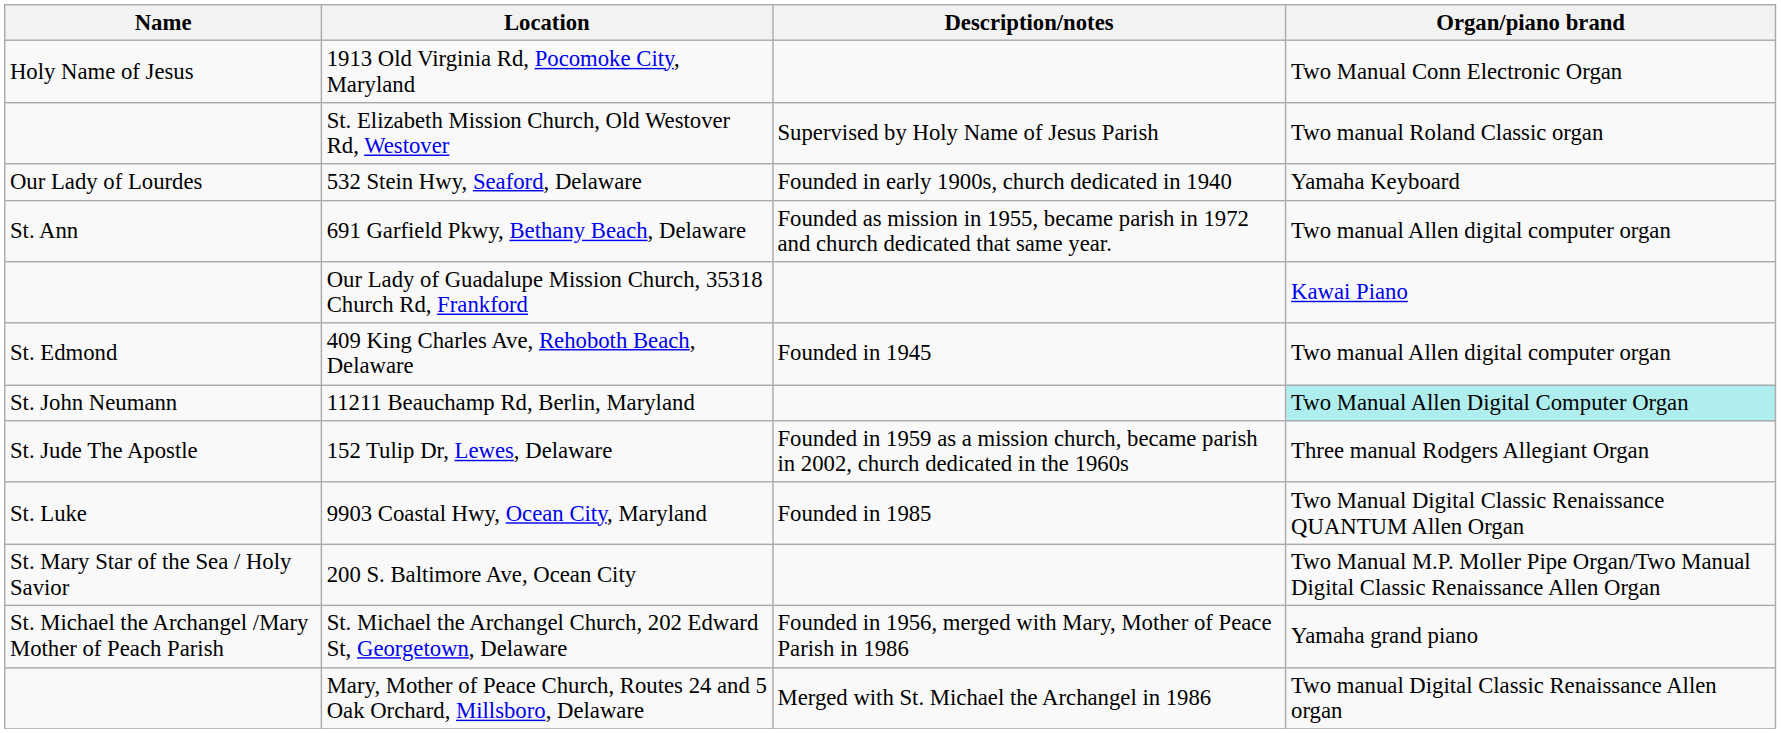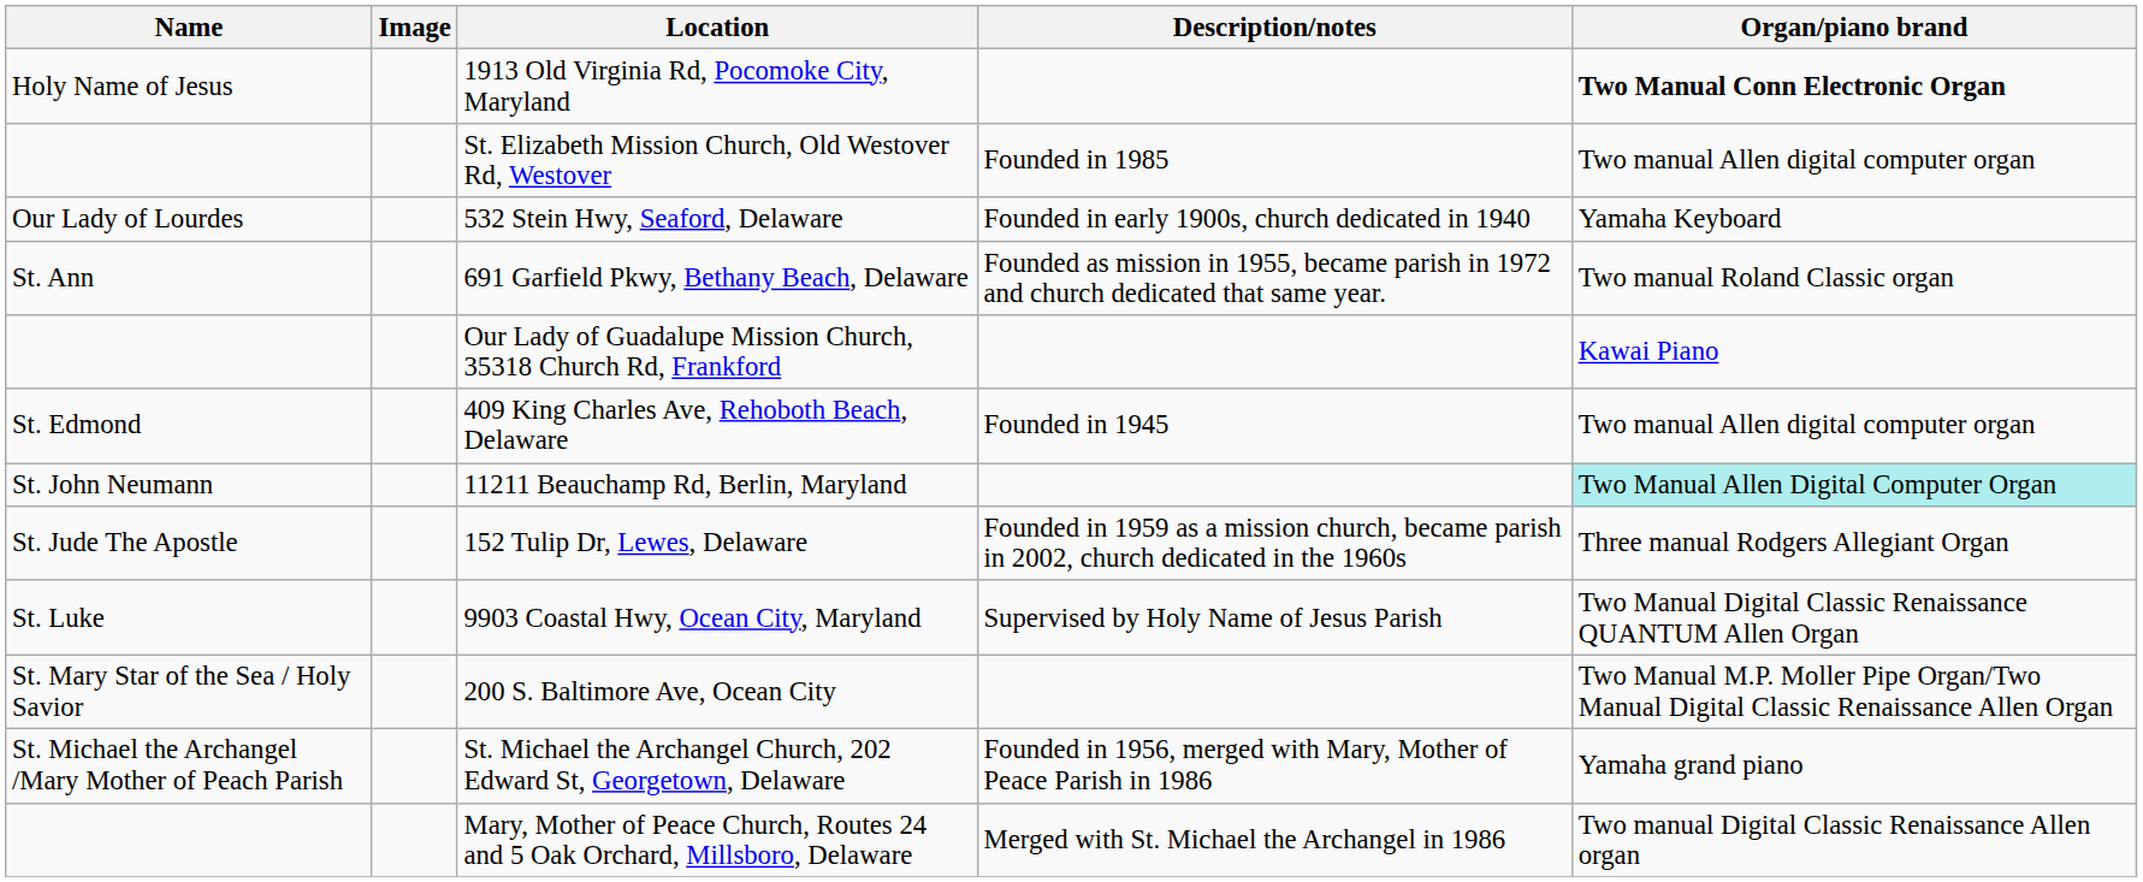 <table class="wikitable sortable">
 <tr>
 <th><strong>Name</strong></th>
+<th><strong>Image</strong></th>
 <th><strong>Location</strong></th>
 <th><strong>Description/notes</strong></th>
 <th><strong>Organ/piano brand</strong></th>
 </tr>
 <tr>
 <td>Holy Name of Jesus</td>
+<td></td>
 <td>1913 Old Virginia Rd, <a href='#'>Pocomoke City</a>, Maryland</td>
 <td></td>
-<td>Two Manual Conn Electronic Organ</td>
+<td><strong>Two Manual Conn Electronic Organ</strong></td>
 </tr>
 <tr>
 <td></td>
+<td></td>
 <td>St. Elizabeth Mission Church, Old Westover Rd, <a href='#'>Westover</a></td>
-<td>Supervised by Holy Name of Jesus Parish</td>
-<td>Two manual Roland Classic organ</td>
+<td>Founded in 1985</td>
+<td>Two manual Allen digital computer organ</td>
 </tr>
 <tr>
 <td>Our Lady of Lourdes</td>
+<td></td>
 <td>532 Stein Hwy, <a href='#'>Seaford</a>, Delaware</td>
 <td>Founded in early 1900s, church dedicated in 1940</td>
 <td>Yamaha Keyboard</td>
 </tr>
 <tr>
 <td>St. Ann</td>
+<td></td>
 <td>691 Garfield Pkwy, <a href='#'>Bethany Beach</a>, Delaware</td>
 <td>Founded as mission in 1955, became parish in 1972 and church dedicated that same year.</td>
-<td>Two manual Allen digital computer organ</td>
+<td>Two manual Roland Classic organ</td>
 </tr>
 <tr>
+<td></td>
 <td></td>
 <td>Our Lady of Guadalupe Mission Church, 35318 Church Rd, <a href='#'>Frankford</a></td>
 <td></td>
 <td><a href='#'>Kawai Piano</a></td>
 </tr>
 <tr>
 <td>St. Edmond</td>
+<td></td>
 <td>409 King Charles Ave, <a href='#'>Rehoboth Beach</a>, Delaware</td>
 <td>Founded in 1945</td>
 <td>Two manual Allen digital computer organ</td>
 </tr>
 <tr>
 <td>St. John Neumann</td>
+<td></td>
 <td>11211 Beauchamp Rd, Berlin, Maryland</td>
 <td></td>
 <td style="background: paleturquoise;">Two Manual Allen Digital Computer Organ</td>
 </tr>
 <tr>
 <td>St. Jude The Apostle</td>
+<td></td>
 <td>152 Tulip Dr, <a href='#'>Lewes</a>, Delaware</td>
 <td>Founded in 1959 as a mission church, became parish in 2002, church dedicated in the 1960s</td>
 <td>Three manual Rodgers Allegiant Organ</td>
 </tr>
 <tr>
 <td>St. Luke</td>
+<td></td>
 <td>9903 Coastal Hwy, <a href='#'>Ocean City</a>, Maryland</td>
-<td>Founded in 1985</td>
+<td>Supervised by Holy Name of Jesus Parish</td>
 <td>Two Manual Digital Classic Renaissance QUANTUM Allen Organ</td>
 </tr>
 <tr>
 <td>St. Mary Star of the Sea / Holy Savior</td>
+<td></td>
 <td>200 S. Baltimore Ave, Ocean City</td>
 <td></td>
 <td>Two Manual M.P. Moller Pipe Organ/Two Manual Digital Classic Renaissance Allen Organ</td>
 </tr>
 <tr>
 <td>St. Michael the Archangel /Mary Mother of Peach Parish</td>
+<td></td>
 <td>St. Michael the Archangel Church, 202 Edward St, <a href='#'>Georgetown</a>, Delaware</td>
 <td>Founded in 1956, merged with Mary, Mother of Peace Parish in 1986</td>
 <td>Yamaha grand piano</td>
 </tr>
 <tr>
 <td></td>
+<td></td>
 <td>Mary, Mother of Peace Church, Routes 24 and 5 Oak Orchard, <a href='#'>Millsboro</a>, Delaware</td>
 <td>Merged with St. Michael the Archangel in 1986</td>
 <td>Two manual Digital Classic Renaissance Allen organ</td>
 </tr>
 </table>
